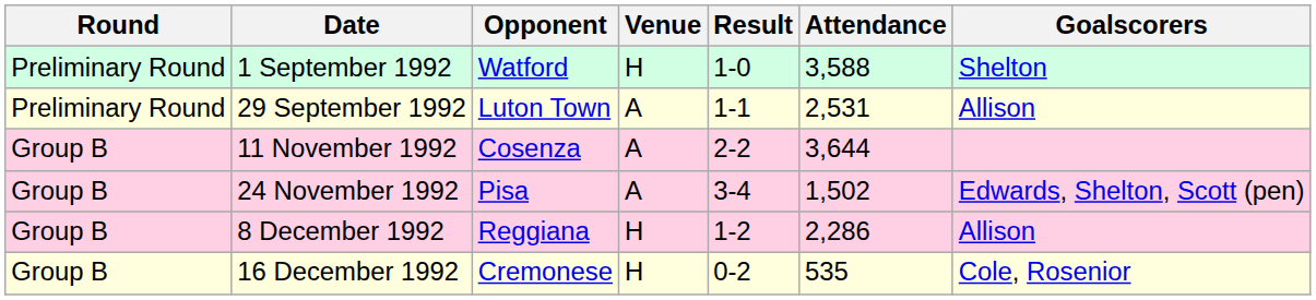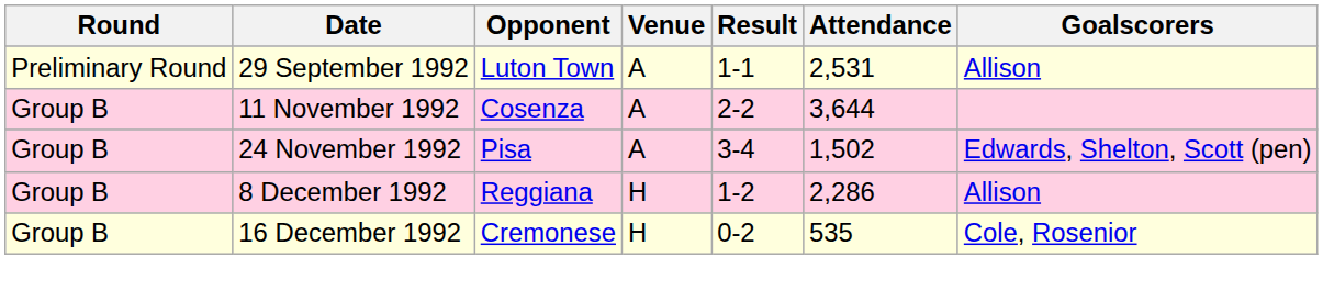 <table class="wikitable">
 <tr>
 <th>Round</th>
 <th>Date</th>
 <th>Opponent</th>
 <th>Venue</th>
 <th>Result</th>
 <th>Attendance</th>
 <th>Goalscorers</th>
-</tr>
-<tr style="background-color: #d0ffe3;">
-<td>Preliminary Round</td>
-<td>1 September 1992</td>
-<td><a href='#'>Watford</a></td>
-<td>H</td>
-<td>1-0</td>
-<td>3,588</td>
-<td><a href='#'>Shelton</a></td>
 </tr>
 <tr style="background-color: #ffffdd;">
 <td>Preliminary Round</td>
 <td>29 September 1992</td>
 <td><a href='#'>Luton Town</a></td>
 <td>A</td>
 <td>1-1</td>
 <td>2,531</td>
 <td><a href='#'>Allison</a></td>
 </tr>
 <tr style="background-color: #ffd0e3;">
 <td>Group B</td>
 <td>11 November 1992</td>
 <td><a href='#'>Cosenza</a></td>
 <td>A</td>
 <td>2-2</td>
 <td>3,644</td>
 <td></td>
 </tr>
 <tr style="background-color: #ffd0e3;">
 <td>Group B</td>
 <td>24 November 1992</td>
 <td><a href='#'>Pisa</a></td>
 <td>A</td>
 <td>3-4</td>
 <td>1,502</td>
 <td><a href='#'>Edwards</a>, <a href='#'>Shelton</a>, <a href='#'>Scott</a> (pen)</td>
 </tr>
 <tr style="background-color: #ffd0e3;">
 <td>Group B</td>
 <td>8 December 1992</td>
 <td><a href='#'>Reggiana</a></td>
 <td>H</td>
 <td>1-2</td>
 <td>2,286</td>
 <td><a href='#'>Allison</a></td>
 </tr>
 <tr style="background-color: #ffffdd;">
 <td>Group B</td>
 <td>16 December 1992</td>
 <td><a href='#'>Cremonese</a></td>
 <td>H</td>
 <td>0-2</td>
 <td>535</td>
 <td><a href='#'>Cole</a>, <a href='#'>Rosenior</a></td>
 </tr>
 </table>
